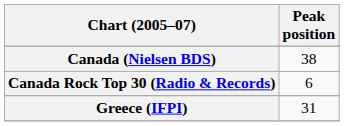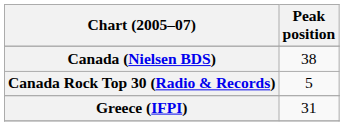 <table class="wikitable sortable plainrowheaders" style="text-align:center">
 <tr>
 <th scope="col">Chart (2005–07)</th>
 <th scope="col">Peak<br>position</th>
 </tr>
 <tr>
 </tr>
 <tr>
 </tr>
 <tr>
 <th scope="row">Canada (<a href='#'>Nielsen BDS</a>)</th>
 <td>38</td>
 </tr>
 <tr>
 <th scope="row">Canada Rock Top 30 (<a href='#'>Radio & Records</a>)</th>
-<td>6</td>
+<td>5</td>
 </tr>
 <tr>
 </tr>
 <tr>
 </tr>
 <tr>
 <th scope="row">Greece (<a href='#'>IFPI</a>)</th>
 <td>31</td>
 </tr>
 <tr>
 </tr>
 <tr>
 </tr>
 <tr>
 </tr>
 <tr>
 </tr>
 <tr>
 </tr>
 <tr>
 </tr>
 <tr>
 </tr>
 </table>
